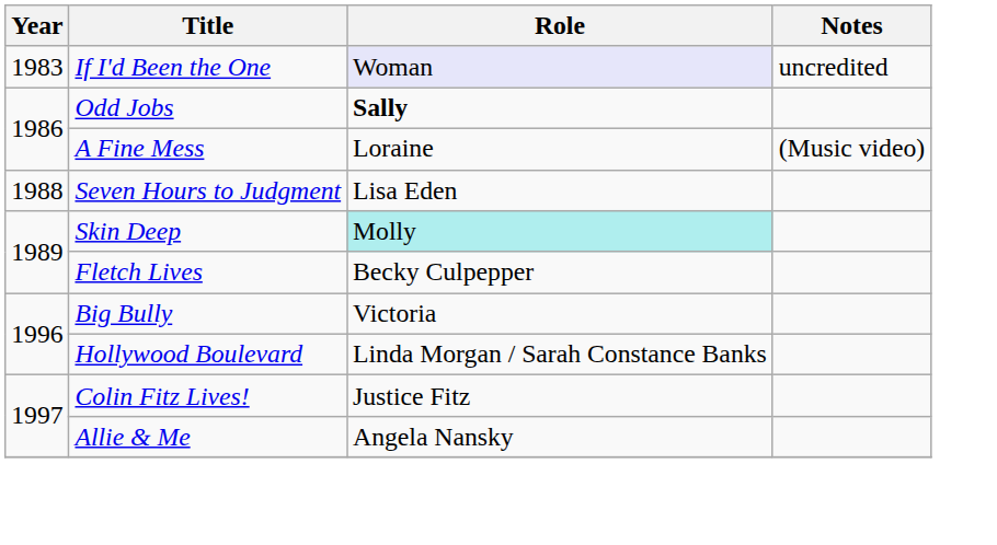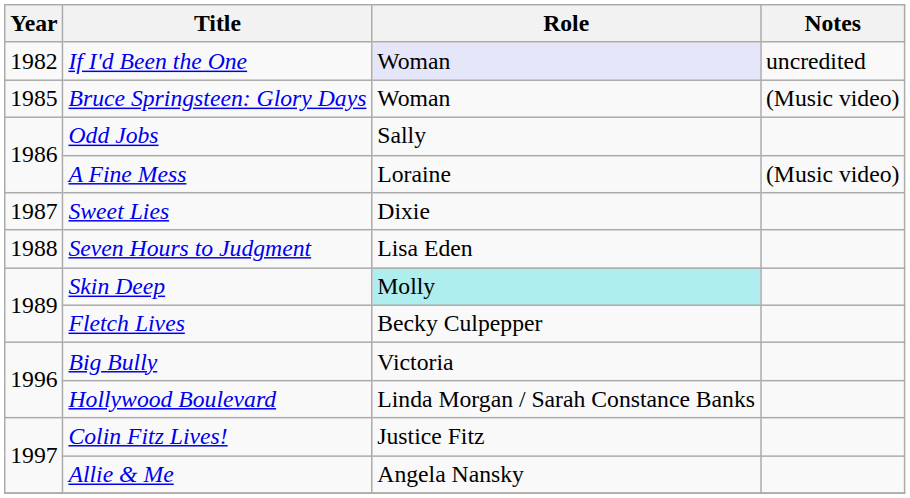 <table class="wikitable sortable">
 <tr>
 <th>Year</th>
 <th>Title</th>
 <th>Role</th>
 <th class="unsortable">Notes</th>
 </tr>
 <tr>
-<td>1983</td>
+<td>1982</td>
 <td><em><a href='#'>If I'd Been the One</a></em></td>
 <td style="background: lavender;">Woman</td>
 <td>uncredited</td>
 </tr>
 <tr>
+<td>1985</td>
+<td><em><a href='#'>Bruce Springsteen: Glory Days</a></em></td>
+<td>Woman</td>
+<td>(Music video)</td>
+</tr>
+<tr>
 <td rowspan=2>1986</td>
 <td><em><a href='#'>Odd Jobs</a></em></td>
-<td><strong>Sally</strong></td>
+<td>Sally</td>
 <td></td>
 </tr>
 <tr>
 <td><em><a href='#'>A Fine Mess</a></em></td>
 <td>Loraine</td>
 <td>(Music video)</td>
+</tr>
+<tr>
+<td>1987</td>
+<td><em><a href='#'>Sweet Lies</a></em></td>
+<td>Dixie</td>
+<td></td>
 </tr>
 <tr>
 <td>1988</td>
 <td><em><a href='#'>Seven Hours to Judgment</a></em></td>
 <td>Lisa Eden</td>
 <td></td>
 </tr>
 <tr>
 <td rowspan=2>1989</td>
 <td><em><a href='#'>Skin Deep</a></em></td>
 <td style="background: paleturquoise;">Molly</td>
 <td></td>
 </tr>
 <tr>
 <td><em><a href='#'>Fletch Lives</a></em></td>
 <td>Becky Culpepper</td>
 <td></td>
 </tr>
 <tr>
 <td rowspan=2>1996</td>
 <td><em><a href='#'>Big Bully</a></em></td>
 <td>Victoria</td>
 <td></td>
 </tr>
 <tr>
 <td><em><a href='#'>Hollywood Boulevard</a></em></td>
 <td>Linda Morgan / Sarah Constance Banks</td>
 <td></td>
 </tr>
 <tr>
 <td rowspan=2>1997</td>
 <td><em><a href='#'>Colin Fitz Lives!</a></em></td>
 <td>Justice Fitz</td>
 <td></td>
 </tr>
 <tr>
 <td><em><a href='#'>Allie & Me</a></em></td>
 <td>Angela Nansky</td>
 <td></td>
 </tr>
 <tr>
 </tr>
 </table>
